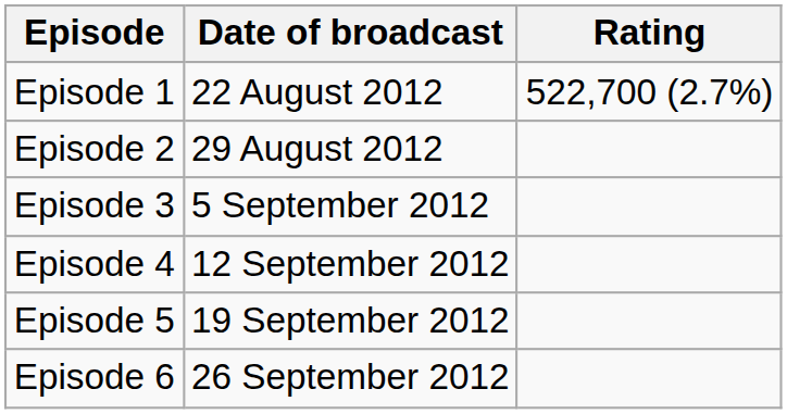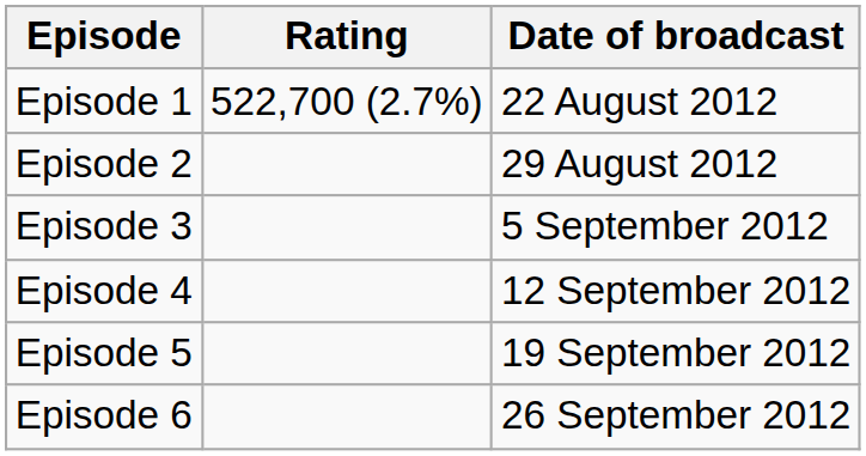 <table class="wikitable">
 <tr>
 <th>Episode</th>
+<th>Rating</th>
 <th>Date of broadcast</th>
-<th>Rating</th>
 </tr>
 <tr>
 <td>Episode 1</td>
+<td>522,700 (2.7%)</td>
 <td>22 August 2012</td>
-<td>522,700 (2.7%)</td>
 </tr>
 <tr>
 <td>Episode 2</td>
+<td></td>
 <td>29 August 2012</td>
-<td></td>
 </tr>
 <tr>
 <td>Episode 3</td>
+<td></td>
 <td>5 September 2012</td>
-<td></td>
 </tr>
 <tr>
 <td>Episode 4</td>
+<td></td>
 <td>12 September 2012</td>
-<td></td>
 </tr>
 <tr>
 <td>Episode 5</td>
+<td></td>
 <td>19 September 2012</td>
-<td></td>
 </tr>
 <tr>
 <td>Episode 6</td>
+<td></td>
 <td>26 September 2012</td>
-<td></td>
 </tr>
 </table>
